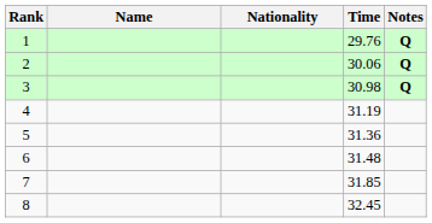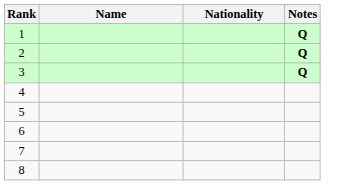 <table class="wikitable sortable" style="text-align:center">
 <tr>
 <th>Rank</th>
 <th style="width:180px">Name</th>
 <th style="width:125px">Nationality</th>
-<th>Time</th>
 <th>Notes</th>
 </tr>
 <tr style="background:#cfc;">
 <td>1</td>
 <td style="text-align:left;"></td>
 <td style="text-align:left;"></td>
-<td>29.76</td>
 <td><strong>Q</strong></td>
 </tr>
 <tr style="background:#cfc;">
 <td>2</td>
 <td style="text-align:left;"></td>
 <td style="text-align:left;"></td>
-<td>30.06</td>
 <td><strong>Q</strong></td>
 </tr>
 <tr style="background:#cfc;">
 <td>3</td>
 <td style="text-align:left;"></td>
 <td style="text-align:left;"></td>
-<td>30.98</td>
 <td><strong>Q</strong></td>
 </tr>
 <tr>
 <td>4</td>
 <td style="text-align:left;"></td>
 <td style="text-align:left;"></td>
-<td>31.19</td>
 <td></td>
 </tr>
 <tr>
 <td>5</td>
 <td style="text-align:left;"></td>
 <td style="text-align:left;"></td>
-<td>31.36</td>
 <td></td>
 </tr>
 <tr>
 <td>6</td>
 <td style="text-align:left;"></td>
 <td style="text-align:left;"></td>
-<td>31.48</td>
 <td></td>
 </tr>
 <tr>
 <td>7</td>
 <td style="text-align:left;"></td>
 <td style="text-align:left;"></td>
-<td>31.85</td>
 <td></td>
 </tr>
 <tr>
 <td>8</td>
 <td style="text-align:left;"></td>
 <td style="text-align:left;"></td>
-<td>32.45</td>
 <td></td>
 </tr>
 </table>
